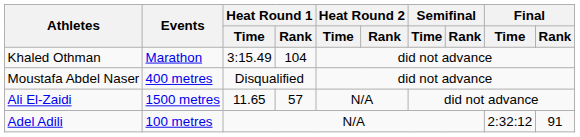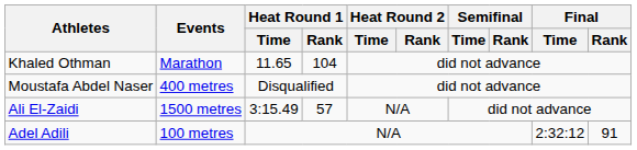 <table class=wikitable style=font-size:90%>
 <tr>
 <th rowspan=2>Athletes</th>
 <th rowspan=2>Events</th>
 <th colspan=2>Heat Round 1</th>
 <th colspan=2>Heat Round 2</th>
 <th colspan=2>Semifinal</th>
 <th colspan=2>Final</th>
 </tr>
 <tr>
 <th>Time</th>
 <th>Rank</th>
 <th>Time</th>
 <th>Rank</th>
 <th>Time</th>
 <th>Rank</th>
 <th>Time</th>
 <th>Rank</th>
 </tr>
 <tr>
 <td>Khaled Othman</td>
 <td><a href='#'>Marathon</a></td>
-<td align=center>3:15.49</td>
+<td align=center>11.65</td>
 <td align=center>104</td>
 <td align=center colspan=6>did not advance</td>
 </tr>
 <tr>
 <td>Moustafa Abdel Naser</td>
 <td><a href='#'>400 metres</a></td>
 <td align=center colspan=2>Disqualified</td>
 <td align=center colspan=6>did not advance</td>
 </tr>
 <tr>
 <td><a href='#'>Ali El-Zaidi</a></td>
 <td><a href='#'>1500 metres</a></td>
-<td align=center>11.65</td>
+<td align=center>3:15.49</td>
 <td align=center>57</td>
 <td align=center colspan=2>N/A</td>
 <td align=center colspan=4>did not advance</td>
 </tr>
 <tr>
 <td><a href='#'>Adel Adili</a></td>
 <td><a href='#'>100 metres</a></td>
 <td align=center colspan=6>N/A</td>
 <td align=center>2:32:12</td>
 <td align=center>91</td>
 </tr>
 </table>
